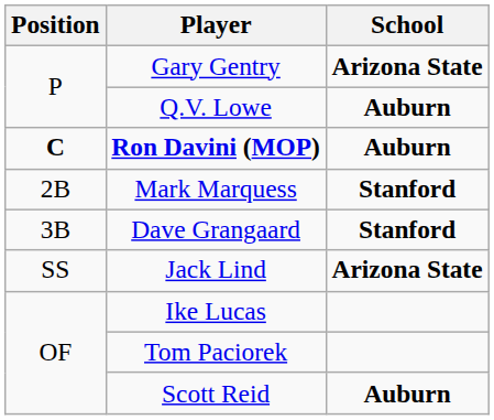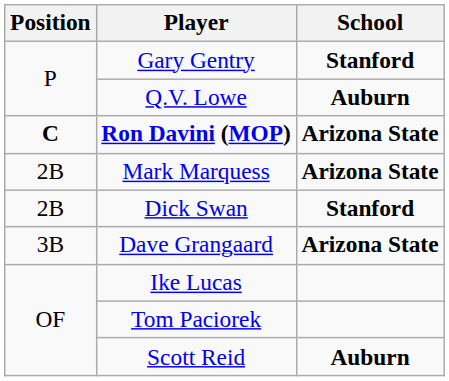 <table class="wikitable" style=text-align:center>
 <tr>
 <th>Position</th>
 <th>Player</th>
 <th>School</th>
 </tr>
 <tr>
 <td rowspan=2>P</td>
 <td><a href='#'>Gary Gentry</a></td>
-<td style=><strong>Arizona State</strong></td>
+<td style=><strong>Stanford</strong></td>
 </tr>
 <tr>
 <td><a href='#'>Q.V. Lowe</a></td>
 <td style=><strong>Auburn</strong></td>
 </tr>
 <tr>
 <td><strong>C</strong></td>
 <td><strong><a href='#'>Ron Davini</a> (<a href='#'>MOP</a>)</strong></td>
-<td style=><strong>Auburn</strong></td>
+<td style=><strong>Arizona State</strong></td>
 </tr>
 <tr>
 <td>2B</td>
 <td><a href='#'>Mark Marquess</a></td>
+<td style=><strong>Arizona State</strong></td>
+</tr>
+<tr>
+<td>2B</td>
+<td><a href='#'>Dick Swan</a></td>
 <td style=><strong>Stanford</strong></td>
 </tr>
 <tr>
 <td>3B</td>
 <td><a href='#'>Dave Grangaard</a></td>
-<td style=><strong>Stanford</strong></td>
-</tr>
-<tr>
-<td>SS</td>
-<td><a href='#'>Jack Lind</a></td>
 <td style=><strong>Arizona State</strong></td>
 </tr>
 <tr>
 <td rowspan=3>OF</td>
 <td><a href='#'>Ike Lucas</a></td>
 <td style=></td>
 </tr>
 <tr>
 <td><a href='#'>Tom Paciorek</a></td>
 <td style=></td>
 </tr>
 <tr>
 <td><a href='#'>Scott Reid</a></td>
 <td style=><strong>Auburn</strong></td>
 </tr>
 </table>
